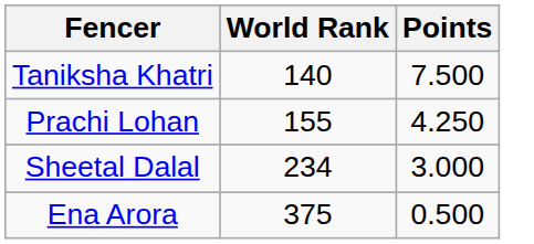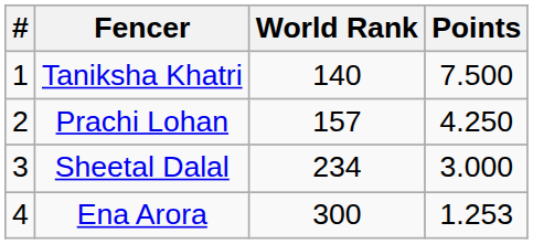 <table class="wikitable sortable" style="text-align:center;">
 <tr>
+<th>#</th>
 <th>Fencer</th>
 <th>World Rank</th>
 <th>Points</th>
 </tr>
 <tr>
+<td>1</td>
 <td><a href='#'>Taniksha Khatri</a></td>
 <td>140</td>
 <td>7.500</td>
 </tr>
 <tr>
+<td>2</td>
 <td><a href='#'>Prachi Lohan</a></td>
-<td>155</td>
+<td>157</td>
 <td>4.250</td>
 </tr>
 <tr>
+<td>3</td>
 <td><a href='#'>Sheetal Dalal</a></td>
 <td>234</td>
 <td>3.000</td>
 </tr>
 <tr>
+<td>4</td>
 <td><a href='#'>Ena Arora</a></td>
-<td>375</td>
-<td>0.500</td>
+<td>300</td>
+<td>1.253</td>
 </tr>
 </table>
